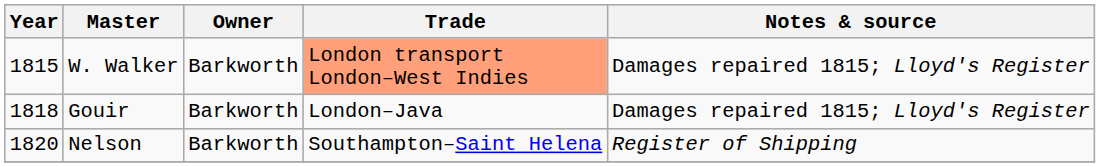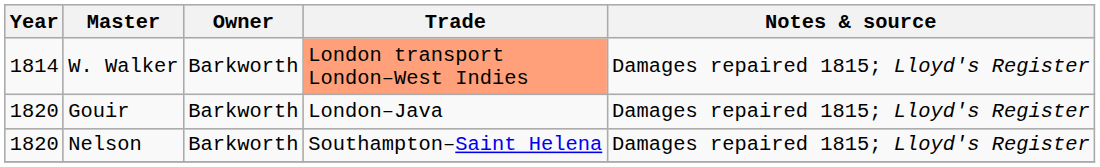 <table class="sortable wikitable">
 <tr>
 <th>Year</th>
 <th>Master</th>
 <th>Owner</th>
 <th>Trade</th>
 <th>Notes & source</th>
 </tr>
 <tr>
-<td>1815</td>
+<td>1814</td>
 <td>W. Walker</td>
 <td>Barkworth</td>
 <td style="background: lightsalmon;">London transport<br>London–West Indies</td>
 <td>Damages repaired 1815; <em>Lloyd's Register</em></td>
 </tr>
 <tr>
-<td>1818</td>
+<td>1820</td>
 <td>Gouir</td>
 <td>Barkworth</td>
 <td>London–Java</td>
 <td>Damages repaired 1815; <em>Lloyd's Register</em></td>
 </tr>
 <tr>
 <td>1820</td>
 <td>Nelson</td>
 <td>Barkworth</td>
 <td>Southampton–<a href='#'>Saint Helena</a></td>
-<td><em>Register of Shipping</em></td>
+<td>Damages repaired 1815; <em>Lloyd's Register</em></td>
 </tr>
 <tr>
 </tr>
 </table>
